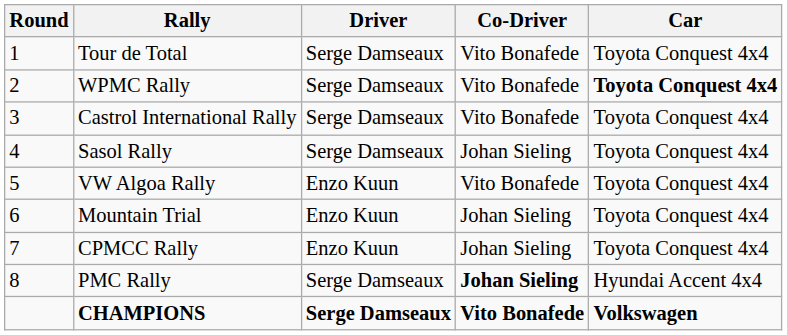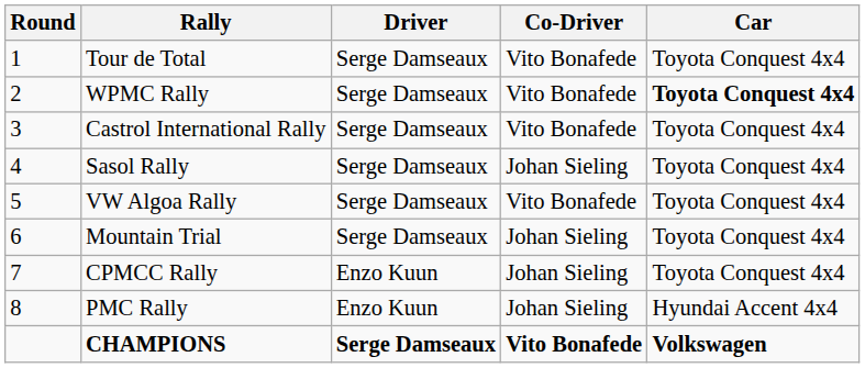 <table class="wikitable">
 <tr>
 <th>Round</th>
 <th>Rally</th>
 <th>Driver</th>
 <th>Co-Driver</th>
 <th>Car</th>
 </tr>
 <tr>
 <td>1</td>
 <td>Tour de Total</td>
 <td>Serge Damseaux</td>
 <td>Vito Bonafede</td>
 <td>Toyota Conquest 4x4</td>
 </tr>
 <tr>
 <td>2</td>
 <td>WPMC Rally</td>
 <td>Serge Damseaux</td>
 <td>Vito Bonafede</td>
 <td><strong>Toyota Conquest 4x4</strong></td>
 </tr>
 <tr>
 <td>3</td>
 <td>Castrol International Rally</td>
 <td>Serge Damseaux</td>
 <td>Vito Bonafede</td>
 <td>Toyota Conquest 4x4</td>
 </tr>
 <tr>
 <td>4</td>
 <td>Sasol Rally</td>
 <td>Serge Damseaux</td>
 <td>Johan Sieling</td>
 <td>Toyota Conquest 4x4</td>
 </tr>
 <tr>
 <td>5</td>
 <td>VW Algoa Rally</td>
-<td>Enzo Kuun</td>
+<td>Serge Damseaux</td>
 <td>Vito Bonafede</td>
 <td>Toyota Conquest 4x4</td>
 </tr>
 <tr>
 <td>6</td>
 <td>Mountain Trial</td>
-<td>Enzo Kuun</td>
+<td>Serge Damseaux</td>
 <td>Johan Sieling</td>
 <td>Toyota Conquest 4x4</td>
 </tr>
 <tr>
 <td>7</td>
 <td>CPMCC Rally</td>
 <td>Enzo Kuun</td>
 <td>Johan Sieling</td>
 <td>Toyota Conquest 4x4</td>
 </tr>
 <tr>
 <td>8</td>
 <td>PMC Rally</td>
-<td>Serge Damseaux</td>
-<td><strong>Johan Sieling</strong></td>
+<td>Enzo Kuun</td>
+<td>Johan Sieling</td>
 <td>Hyundai Accent 4x4</td>
 </tr>
 <tr>
 <td></td>
 <td><strong>CHAMPIONS</strong></td>
 <td><strong>Serge Damseaux</strong></td>
 <td><strong>Vito Bonafede</strong></td>
 <td><strong>Volkswagen</strong></td>
 </tr>
 </table>
